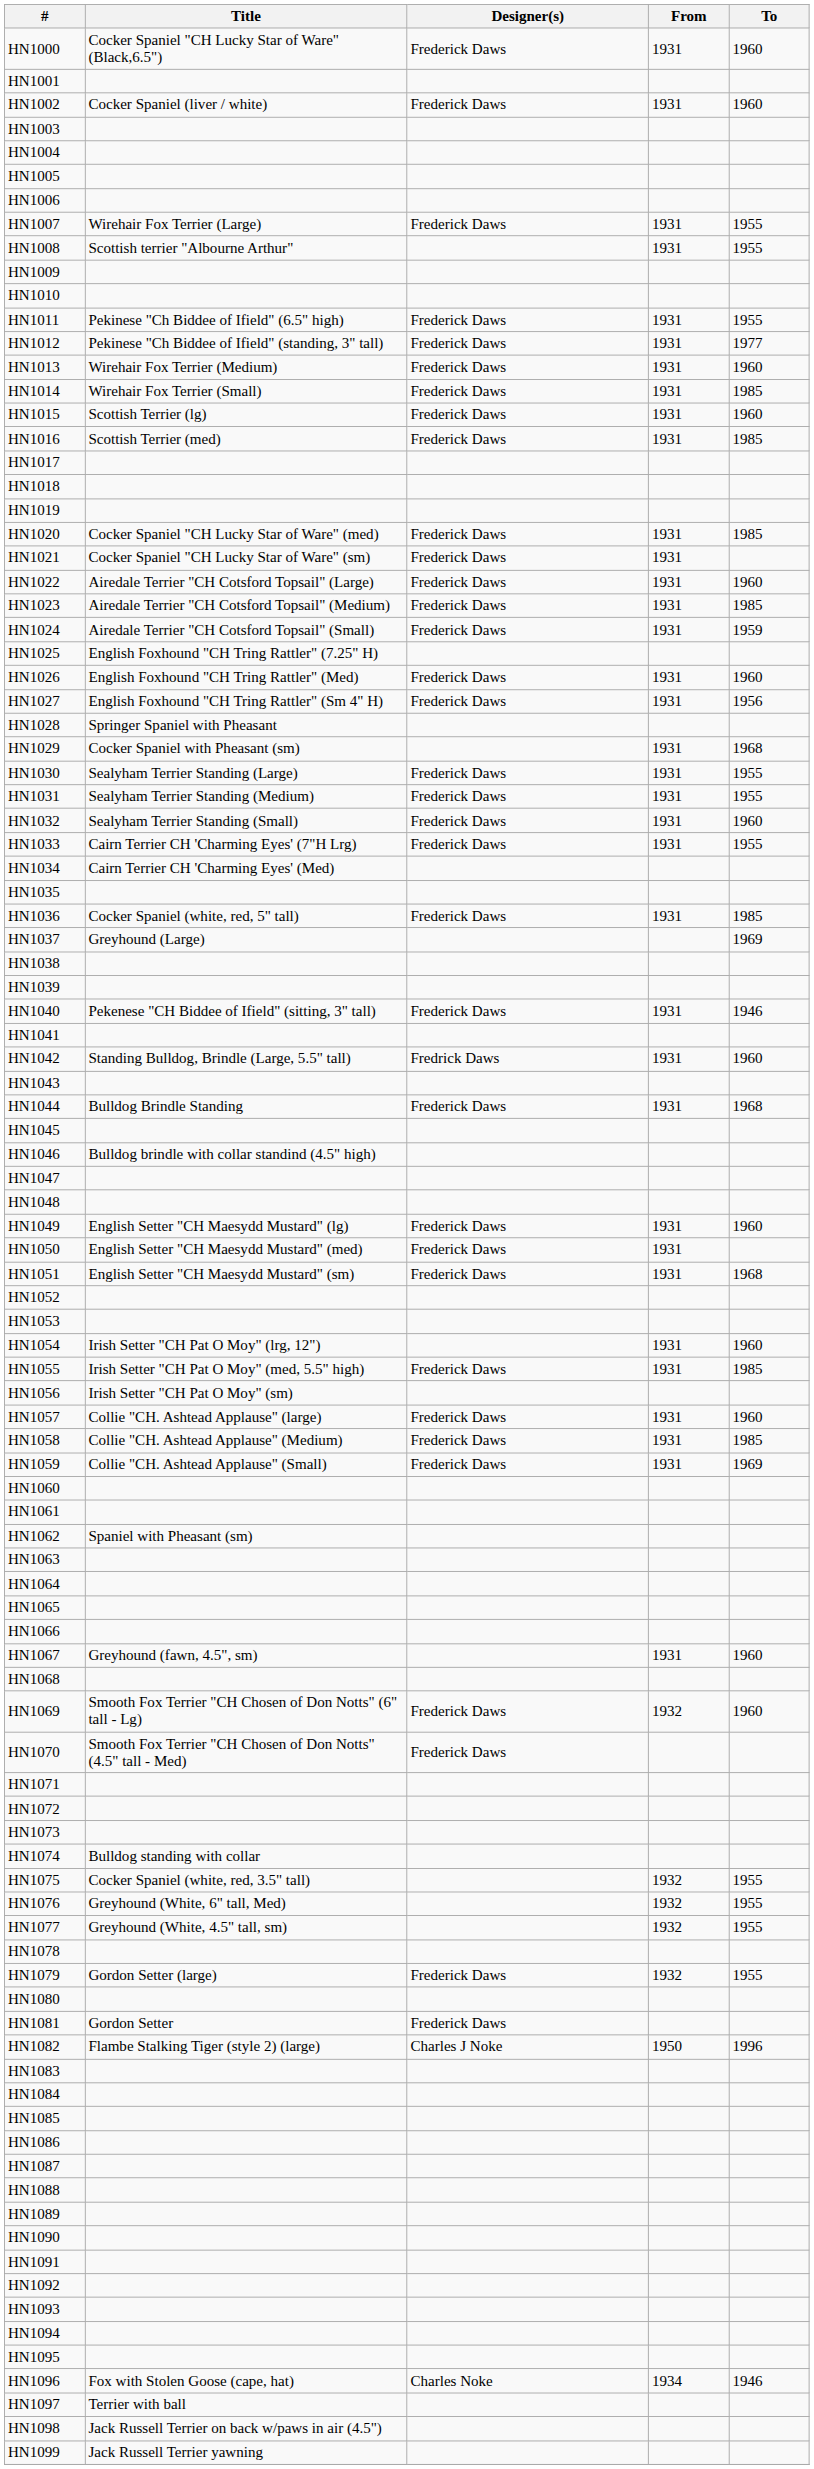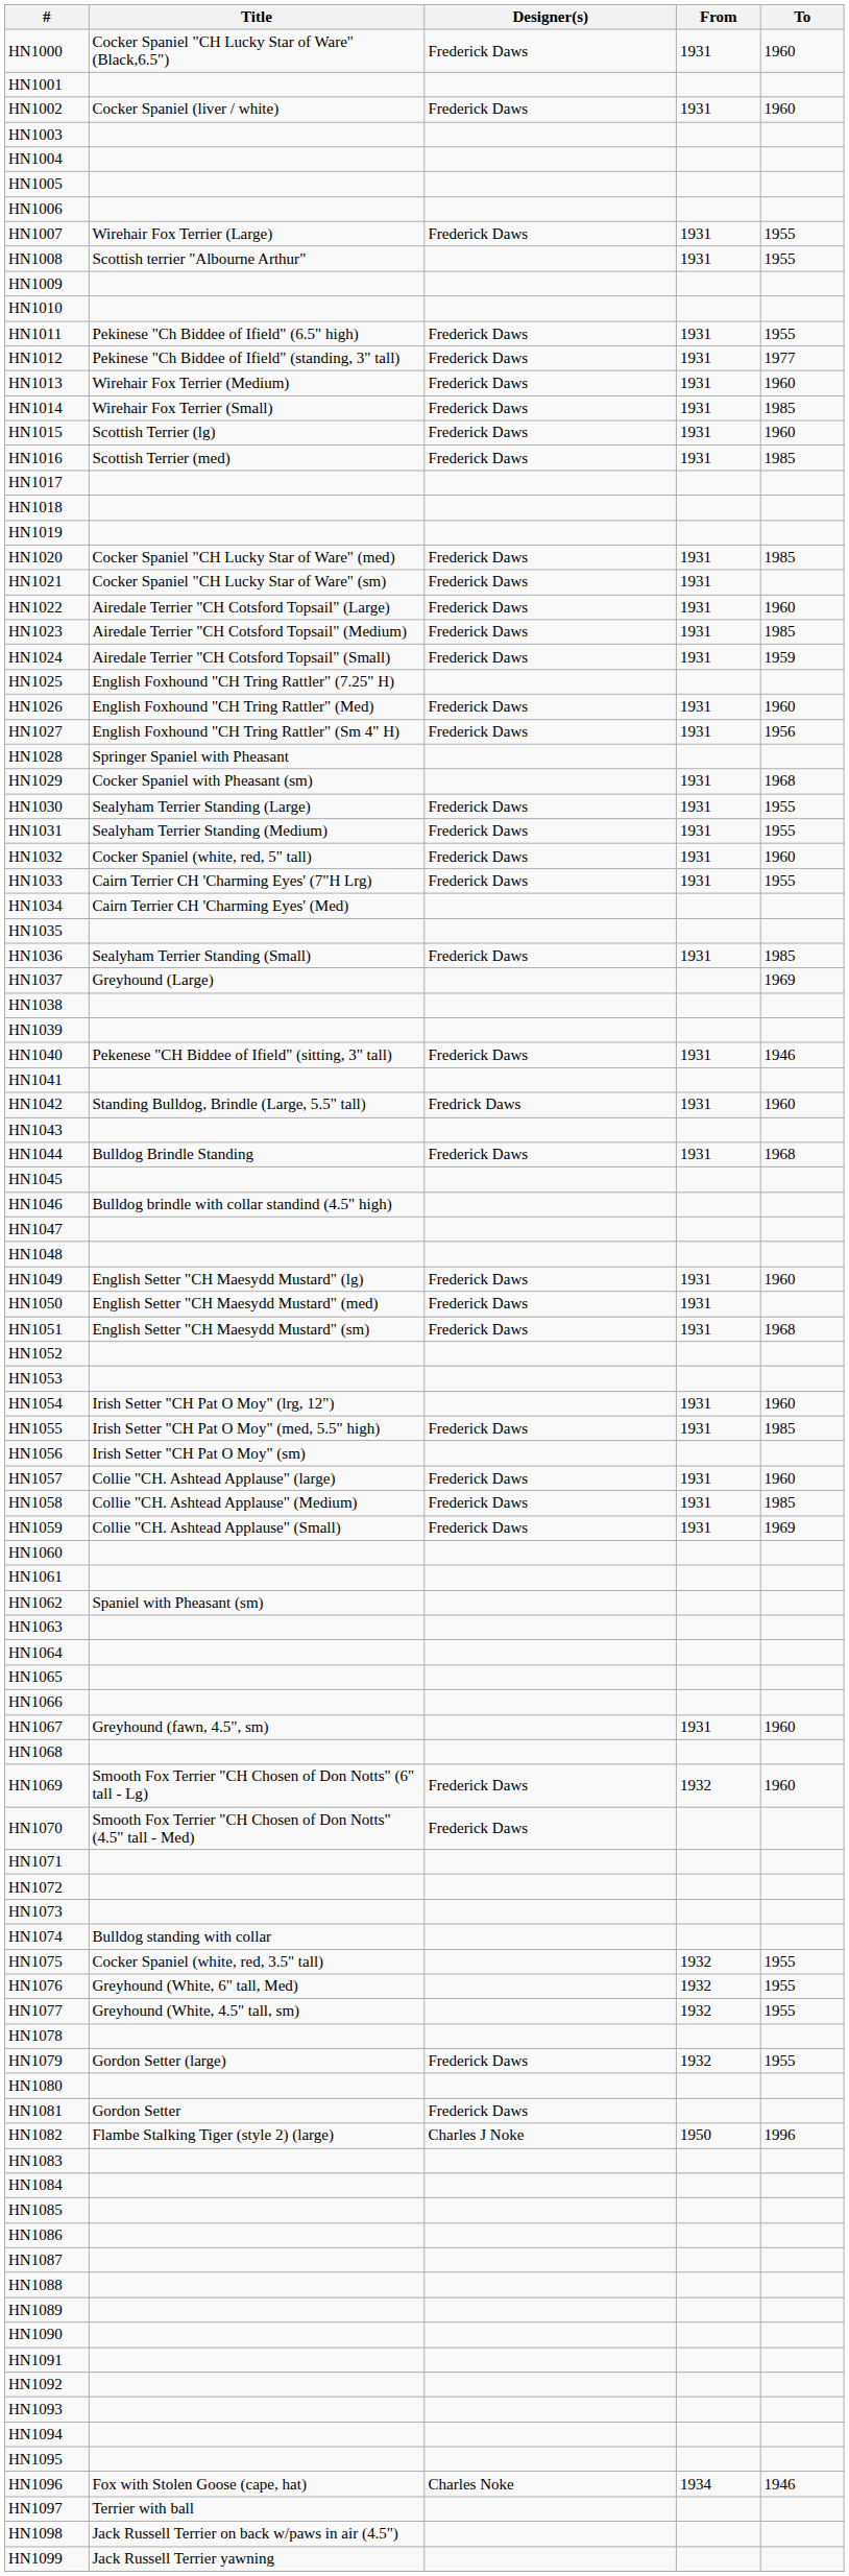 <table class="wikitable collapsible" width="97%" border="1" cellpadding="1" cellspacing="0" align="centre">
 <tr>
 <th width=10%>#</th>
 <th width=40%>Title</th>
 <th width=30%>Designer(s)</th>
 <th width=10%>From</th>
 <th width=10%>To</th>
 </tr>
 <tr>
 <td>HN1000</td>
 <td>Cocker Spaniel "CH Lucky Star of Ware" (Black,6.5")</td>
 <td>Frederick Daws</td>
 <td>1931</td>
 <td>1960</td>
 </tr>
 <tr>
 <td>HN1001</td>
 <td></td>
 <td></td>
 <td></td>
 </tr>
 <tr>
 <td>HN1002</td>
 <td>Cocker Spaniel (liver / white)</td>
 <td>Frederick Daws</td>
 <td>1931</td>
 <td>1960</td>
 </tr>
 <tr>
 <td>HN1003</td>
 <td></td>
 <td></td>
 <td></td>
 <td></td>
 </tr>
 <tr>
 <td>HN1004</td>
 <td></td>
 <td></td>
 <td></td>
 <td></td>
 </tr>
 <tr>
 <td>HN1005</td>
 <td></td>
 <td></td>
 <td></td>
 <td></td>
 </tr>
 <tr>
 <td>HN1006</td>
 <td></td>
 <td></td>
 <td></td>
 <td></td>
 </tr>
 <tr>
 <td>HN1007</td>
 <td>Wirehair Fox Terrier (Large)</td>
 <td>Frederick Daws</td>
 <td>1931</td>
 <td>1955</td>
 </tr>
 <tr>
 <td>HN1008</td>
 <td>Scottish terrier "Albourne Arthur"</td>
 <td></td>
 <td>1931</td>
 <td>1955</td>
 </tr>
 <tr>
 <td>HN1009</td>
 <td></td>
 <td></td>
 <td></td>
 <td></td>
 </tr>
 <tr>
 <td>HN1010</td>
 <td></td>
 <td></td>
 <td></td>
 <td></td>
 </tr>
 <tr>
 <td>HN1011</td>
 <td>Pekinese "Ch Biddee of Ifield" (6.5" high)</td>
 <td>Frederick Daws</td>
 <td>1931</td>
 <td>1955</td>
 </tr>
 <tr>
 <td>HN1012</td>
 <td>Pekinese "Ch Biddee of Ifield" (standing, 3" tall)</td>
 <td>Frederick Daws</td>
 <td>1931</td>
 <td>1977</td>
 </tr>
 <tr>
 <td>HN1013</td>
 <td>Wirehair Fox Terrier (Medium)</td>
 <td>Frederick Daws</td>
 <td>1931</td>
 <td>1960</td>
 </tr>
 <tr>
 <td>HN1014</td>
 <td>Wirehair Fox Terrier (Small)</td>
 <td>Frederick Daws</td>
 <td>1931</td>
 <td>1985</td>
 </tr>
 <tr>
 <td>HN1015</td>
 <td>Scottish Terrier (lg)</td>
 <td>Frederick Daws</td>
 <td>1931</td>
 <td>1960</td>
 </tr>
 <tr>
 <td>HN1016</td>
 <td>Scottish Terrier (med)</td>
 <td>Frederick Daws</td>
 <td>1931</td>
 <td>1985</td>
 </tr>
 <tr>
 <td>HN1017</td>
 <td></td>
 <td></td>
 <td></td>
 <td></td>
 </tr>
 <tr>
 <td>HN1018</td>
 <td></td>
 <td></td>
 <td></td>
 <td></td>
 </tr>
 <tr>
 <td>HN1019</td>
 <td></td>
 <td></td>
 <td></td>
 <td></td>
 </tr>
 <tr>
 <td>HN1020</td>
 <td>Cocker Spaniel "CH Lucky Star of Ware" (med)</td>
 <td>Frederick Daws</td>
 <td>1931</td>
 <td>1985</td>
 </tr>
 <tr>
 <td>HN1021</td>
 <td>Cocker Spaniel "CH Lucky Star of Ware" (sm)</td>
 <td>Frederick Daws</td>
 <td>1931</td>
 <td></td>
 </tr>
 <tr>
 <td>HN1022</td>
 <td>Airedale Terrier "CH Cotsford Topsail" (Large)</td>
 <td>Frederick Daws</td>
 <td>1931</td>
 <td>1960</td>
 </tr>
 <tr>
 <td>HN1023</td>
 <td>Airedale Terrier "CH Cotsford Topsail" (Medium)</td>
 <td>Frederick Daws</td>
 <td>1931</td>
 <td>1985</td>
 </tr>
 <tr>
 <td>HN1024</td>
 <td>Airedale Terrier "CH Cotsford Topsail" (Small)</td>
 <td>Frederick Daws</td>
 <td>1931</td>
 <td>1959</td>
 </tr>
 <tr>
 <td>HN1025</td>
 <td>English Foxhound "CH Tring Rattler" (7.25" H)</td>
 <td></td>
 <td></td>
 <td></td>
 </tr>
 <tr>
 <td>HN1026</td>
 <td>English Foxhound "CH Tring Rattler" (Med)</td>
 <td>Frederick Daws</td>
 <td>1931</td>
 <td>1960</td>
 </tr>
 <tr>
 <td>HN1027</td>
 <td>English Foxhound "CH Tring Rattler" (Sm 4" H)</td>
 <td>Frederick Daws</td>
 <td>1931</td>
 <td>1956</td>
 </tr>
 <tr>
 <td>HN1028</td>
 <td>Springer Spaniel with Pheasant</td>
 <td></td>
 <td></td>
 <td></td>
 </tr>
 <tr>
 <td>HN1029</td>
 <td>Cocker Spaniel with Pheasant (sm)</td>
 <td></td>
 <td>1931</td>
 <td>1968</td>
 </tr>
 <tr>
 <td>HN1030</td>
 <td>Sealyham Terrier Standing (Large)</td>
 <td>Frederick Daws</td>
 <td>1931</td>
 <td>1955</td>
 </tr>
 <tr>
 <td>HN1031</td>
 <td>Sealyham Terrier Standing (Medium)</td>
 <td>Frederick Daws</td>
 <td>1931</td>
 <td>1955</td>
 </tr>
 <tr>
 <td>HN1032</td>
-<td>Sealyham Terrier Standing (Small)</td>
+<td>Cocker Spaniel (white, red, 5" tall)</td>
 <td>Frederick Daws</td>
 <td>1931</td>
 <td>1960</td>
 </tr>
 <tr>
 <td>HN1033</td>
 <td>Cairn Terrier CH 'Charming Eyes' (7"H Lrg)</td>
 <td>Frederick Daws</td>
 <td>1931</td>
 <td>1955</td>
 </tr>
 <tr>
 <td>HN1034</td>
 <td>Cairn Terrier CH 'Charming Eyes' (Med)</td>
 <td></td>
 <td></td>
 <td></td>
 </tr>
 <tr>
 <td>HN1035</td>
 <td></td>
 <td></td>
 <td></td>
 <td></td>
 </tr>
 <tr>
 <td>HN1036</td>
-<td>Cocker Spaniel (white, red, 5" tall)</td>
+<td>Sealyham Terrier Standing (Small)</td>
 <td>Frederick Daws</td>
 <td>1931</td>
 <td>1985</td>
 </tr>
 <tr>
 <td>HN1037</td>
 <td>Greyhound (Large)</td>
 <td></td>
 <td></td>
 <td>1969</td>
 </tr>
 <tr>
 <td>HN1038</td>
 <td></td>
 <td></td>
 <td></td>
 <td></td>
 </tr>
 <tr>
 <td>HN1039</td>
 <td></td>
 <td></td>
 <td></td>
 <td></td>
 </tr>
 <tr>
 <td>HN1040</td>
 <td>Pekenese "CH Biddee of Ifield" (sitting, 3" tall)</td>
 <td>Frederick Daws</td>
 <td>1931</td>
 <td>1946</td>
 </tr>
 <tr>
 <td>HN1041</td>
 <td></td>
 <td></td>
 <td></td>
 <td></td>
 </tr>
 <tr>
 <td>HN1042</td>
 <td>Standing Bulldog, Brindle (Large, 5.5" tall)</td>
 <td>Fredrick Daws</td>
 <td>1931</td>
 <td>1960</td>
 </tr>
 <tr>
 <td>HN1043</td>
 <td></td>
 <td></td>
 <td></td>
 <td></td>
 </tr>
 <tr>
 <td>HN1044</td>
 <td>Bulldog Brindle Standing</td>
 <td>Frederick Daws</td>
 <td>1931</td>
 <td>1968</td>
 </tr>
 <tr>
 <td>HN1045</td>
 <td></td>
 <td></td>
 <td></td>
 <td></td>
 </tr>
 <tr>
 <td>HN1046</td>
 <td>Bulldog brindle with collar standind (4.5" high)</td>
 <td></td>
 <td></td>
 <td></td>
 </tr>
 <tr>
 <td>HN1047</td>
 <td></td>
 <td></td>
 <td></td>
 <td></td>
 </tr>
 <tr>
 <td>HN1048</td>
 <td></td>
 <td></td>
 <td></td>
 <td></td>
 </tr>
 <tr>
 <td>HN1049</td>
 <td>English Setter "CH Maesydd Mustard" (lg)</td>
 <td>Frederick Daws</td>
 <td>1931</td>
 <td>1960</td>
 </tr>
 <tr>
 <td>HN1050</td>
 <td>English Setter "CH Maesydd Mustard" (med)</td>
 <td>Frederick Daws</td>
 <td>1931</td>
 <td></td>
 </tr>
 <tr>
 <td>HN1051</td>
 <td>English Setter "CH Maesydd Mustard" (sm)</td>
 <td>Frederick Daws</td>
 <td>1931</td>
 <td>1968</td>
 </tr>
 <tr>
 <td>HN1052</td>
 <td></td>
 <td></td>
 <td></td>
 <td></td>
 </tr>
 <tr>
 <td>HN1053</td>
 <td></td>
 <td></td>
 <td></td>
 <td></td>
 </tr>
 <tr>
 <td>HN1054</td>
 <td>Irish Setter "CH Pat O Moy" (lrg, 12")</td>
 <td></td>
 <td>1931</td>
 <td>1960</td>
 </tr>
 <tr>
 <td>HN1055</td>
 <td>Irish Setter "CH Pat O Moy" (med, 5.5" high)</td>
 <td>Frederick Daws</td>
 <td>1931</td>
 <td>1985</td>
 </tr>
 <tr>
 <td>HN1056</td>
 <td>Irish Setter "CH Pat O Moy" (sm)</td>
 <td></td>
 <td></td>
 <td></td>
 </tr>
 <tr>
 <td>HN1057</td>
 <td>Collie "CH. Ashtead Applause" (large)</td>
 <td>Frederick Daws</td>
 <td>1931</td>
 <td>1960</td>
 </tr>
 <tr>
 <td>HN1058</td>
 <td>Collie "CH. Ashtead Applause" (Medium)</td>
 <td>Frederick Daws</td>
 <td>1931</td>
 <td>1985</td>
 </tr>
 <tr>
 <td>HN1059</td>
 <td>Collie "CH. Ashtead Applause" (Small)</td>
 <td>Frederick Daws</td>
 <td>1931</td>
 <td>1969</td>
 </tr>
 <tr>
 <td>HN1060</td>
 <td></td>
 <td></td>
 <td></td>
 <td></td>
 </tr>
 <tr>
 <td>HN1061</td>
 <td></td>
 <td></td>
 <td></td>
 <td></td>
 </tr>
 <tr>
 <td>HN1062</td>
 <td>Spaniel with Pheasant (sm)</td>
 <td></td>
 <td></td>
 <td></td>
 </tr>
 <tr>
 <td>HN1063</td>
 <td></td>
 <td></td>
 <td></td>
 <td></td>
 </tr>
 <tr>
 <td>HN1064</td>
 <td></td>
 <td></td>
 <td></td>
 <td></td>
 </tr>
 <tr>
 <td>HN1065</td>
 <td></td>
 <td></td>
 <td></td>
 <td></td>
 </tr>
 <tr>
 <td>HN1066</td>
 <td></td>
 <td></td>
 <td></td>
 <td></td>
 </tr>
 <tr>
 <td>HN1067</td>
 <td>Greyhound (fawn, 4.5", sm)</td>
 <td></td>
 <td>1931</td>
 <td>1960</td>
 </tr>
 <tr>
 <td>HN1068</td>
 <td></td>
 <td></td>
 <td></td>
 <td></td>
 </tr>
 <tr>
 <td>HN1069</td>
 <td>Smooth Fox Terrier "CH Chosen of Don Notts" (6" tall - Lg)</td>
 <td>Frederick Daws</td>
 <td>1932</td>
 <td>1960</td>
 </tr>
 <tr>
 <td>HN1070</td>
 <td>Smooth Fox Terrier "CH Chosen of Don Notts" (4.5" tall - Med)</td>
 <td>Frederick Daws</td>
 <td></td>
 <td></td>
 </tr>
 <tr>
 <td>HN1071</td>
 <td></td>
 <td></td>
 <td></td>
 <td></td>
 </tr>
 <tr>
 <td>HN1072</td>
 <td></td>
 <td></td>
 <td></td>
 <td></td>
 </tr>
 <tr>
 <td>HN1073</td>
 <td></td>
 <td></td>
 <td></td>
 <td></td>
 </tr>
 <tr>
 <td>HN1074</td>
 <td>Bulldog standing with collar</td>
 <td></td>
 <td></td>
 <td></td>
 </tr>
 <tr>
 <td>HN1075</td>
 <td>Cocker Spaniel (white, red, 3.5" tall)</td>
 <td></td>
 <td>1932</td>
 <td>1955</td>
 </tr>
 <tr>
 <td>HN1076</td>
 <td>Greyhound (White, 6" tall, Med)</td>
 <td></td>
 <td>1932</td>
 <td>1955</td>
 </tr>
 <tr>
 <td>HN1077</td>
 <td>Greyhound (White, 4.5" tall, sm)</td>
 <td></td>
 <td>1932</td>
 <td>1955</td>
 </tr>
 <tr>
 <td>HN1078</td>
 <td></td>
 <td></td>
 <td></td>
 <td></td>
 </tr>
 <tr>
 <td>HN1079</td>
 <td>Gordon Setter (large)</td>
 <td>Frederick Daws</td>
 <td>1932</td>
 <td>1955</td>
 </tr>
 <tr>
 <td>HN1080</td>
 <td></td>
 <td></td>
 <td></td>
 <td></td>
 </tr>
 <tr>
 <td>HN1081</td>
 <td>Gordon Setter</td>
 <td>Frederick Daws</td>
 <td></td>
 <td></td>
 </tr>
 <tr>
 <td>HN1082</td>
 <td>Flambe Stalking Tiger (style 2) (large)</td>
 <td>Charles J Noke</td>
 <td>1950</td>
 <td>1996</td>
 </tr>
 <tr>
 <td>HN1083</td>
 <td></td>
 <td></td>
 <td></td>
 <td></td>
 </tr>
 <tr>
 <td>HN1084</td>
 <td></td>
 <td></td>
 <td></td>
 <td></td>
 </tr>
 <tr>
 <td>HN1085</td>
 <td></td>
 <td></td>
 <td></td>
 <td></td>
 </tr>
 <tr>
 <td>HN1086</td>
 <td></td>
 <td></td>
 <td></td>
 <td></td>
 </tr>
 <tr>
 <td>HN1087</td>
 <td></td>
 <td></td>
 <td></td>
 <td></td>
 </tr>
 <tr>
 <td>HN1088</td>
 <td></td>
 <td></td>
 <td></td>
 <td></td>
 </tr>
 <tr>
 <td>HN1089</td>
 <td></td>
 <td></td>
 <td></td>
 <td></td>
 </tr>
 <tr>
 <td>HN1090</td>
 <td></td>
 <td></td>
 <td></td>
 <td></td>
 </tr>
 <tr>
 <td>HN1091</td>
 <td></td>
 <td></td>
 <td></td>
 <td></td>
 </tr>
 <tr>
 <td>HN1092</td>
 <td></td>
 <td></td>
 <td></td>
 <td></td>
 </tr>
 <tr>
 <td>HN1093</td>
 <td></td>
 <td></td>
 <td></td>
 <td></td>
 </tr>
 <tr>
 <td>HN1094</td>
 <td></td>
 <td></td>
 <td></td>
 <td></td>
 </tr>
 <tr>
 <td>HN1095</td>
 <td></td>
 <td></td>
 <td></td>
 <td></td>
 </tr>
 <tr>
 <td>HN1096</td>
 <td>Fox with Stolen Goose (cape, hat)</td>
 <td>Charles Noke</td>
 <td>1934</td>
 <td>1946</td>
 </tr>
 <tr>
 <td>HN1097</td>
 <td>Terrier with ball</td>
 <td></td>
 <td></td>
 <td></td>
 </tr>
 <tr>
 <td>HN1098</td>
 <td>Jack Russell Terrier on back w/paws in air (4.5")</td>
 <td></td>
 <td></td>
 <td></td>
 </tr>
 <tr>
 <td>HN1099</td>
 <td>Jack Russell Terrier yawning</td>
 <td></td>
 <td></td>
 <td></td>
 </tr>
 <tr>
 </tr>
 </table>
